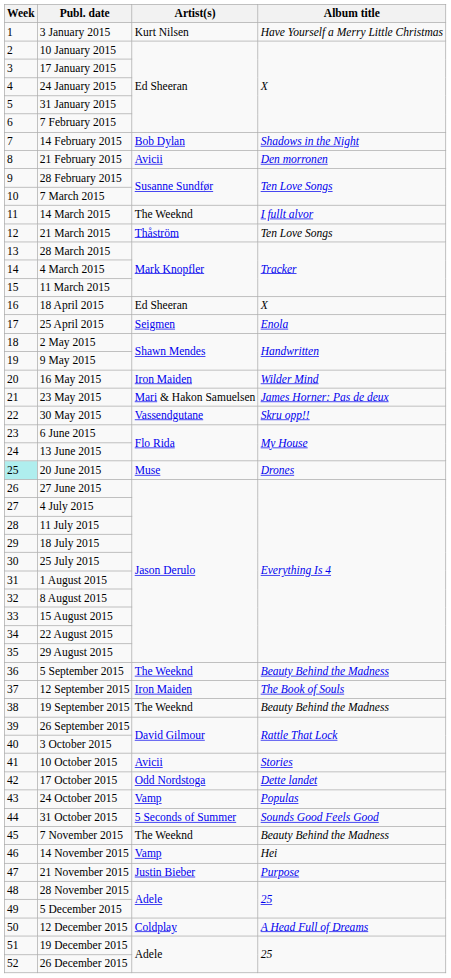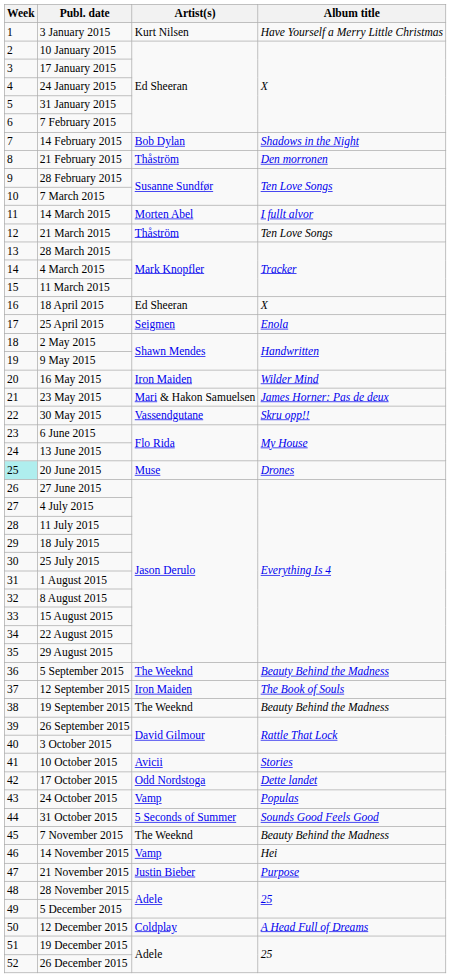 <table class="wikitable">
 <tr>
 <th>Week</th>
 <th>Publ. date</th>
 <th>Artist(s)</th>
 <th>Album title</th>
 </tr>
 <tr>
 <td>1</td>
 <td>3 January 2015</td>
 <td>Kurt Nilsen</td>
 <td><em>Have Yourself a Merry Little Christmas</em></td>
 </tr>
 <tr>
 <td>2</td>
 <td>10 January 2015</td>
 <td rowspan=5>Ed Sheeran</td>
 <td rowspan=5><em>X</em></td>
 </tr>
 <tr>
 <td>3</td>
 <td>17 January 2015</td>
 </tr>
 <tr>
 <td>4</td>
 <td>24 January 2015</td>
 </tr>
 <tr>
 <td>5</td>
 <td>31 January 2015</td>
 </tr>
 <tr>
 <td>6</td>
 <td>7 February 2015</td>
 </tr>
 <tr>
 <td>7</td>
 <td>14 February 2015</td>
 <td><a href='#'>Bob Dylan</a></td>
 <td><em><a href='#'>Shadows in the Night</a></em></td>
 </tr>
 <tr>
 <td>8</td>
 <td>21 February 2015</td>
-<td><a href='#'>Avicii</a></td>
+<td><a href='#'>Thåström</a></td>
 <td><em><a href='#'>Den morronen</a></em></td>
 </tr>
 <tr>
 <td>9</td>
 <td>28 February 2015</td>
 <td rowspan=2><a href='#'>Susanne Sundfør</a></td>
 <td rowspan=2><em><a href='#'>Ten Love Songs</a></em></td>
 </tr>
 <tr>
 <td>10</td>
 <td>7 March 2015</td>
 </tr>
 <tr>
 <td>11</td>
 <td>14 March 2015</td>
-<td>The Weeknd</td>
+<td><a href='#'>Morten Abel</a></td>
 <td><em><a href='#'>I fullt alvor</a></em></td>
 </tr>
 <tr>
 <td>12</td>
 <td>21 March 2015</td>
 <td><a href='#'>Thåström</a></td>
 <td><em>Ten Love Songs</em></td>
 </tr>
 <tr>
 <td>13</td>
 <td>28 March 2015</td>
 <td rowspan=3><a href='#'>Mark Knopfler</a></td>
 <td rowspan=3><em><a href='#'>Tracker</a></em></td>
 </tr>
 <tr>
 <td>14</td>
 <td>4 March 2015</td>
 </tr>
 <tr>
 <td>15</td>
 <td>11 March 2015</td>
 </tr>
 <tr>
 <td>16</td>
 <td>18 April 2015</td>
 <td>Ed Sheeran</td>
 <td><em>X</em></td>
 </tr>
 <tr>
 <td>17</td>
 <td>25 April 2015</td>
 <td><a href='#'>Seigmen</a></td>
 <td><em><a href='#'>Enola</a></em></td>
 </tr>
 <tr>
 <td>18</td>
 <td>2 May 2015</td>
 <td rowspan=2><a href='#'>Shawn Mendes</a></td>
 <td rowspan=2><em><a href='#'>Handwritten</a></em></td>
 </tr>
 <tr>
 <td>19</td>
 <td>9 May 2015</td>
 </tr>
 <tr>
 <td>20</td>
 <td>16 May 2015</td>
 <td><a href='#'>Iron Maiden</a></td>
 <td><em><a href='#'>Wilder Mind</a></em></td>
 </tr>
 <tr>
 <td>21</td>
 <td>23 May 2015</td>
 <td><a href='#'>Mari</a> & Hakon Samuelsen</td>
 <td><em><a href='#'>James Horner: Pas de deux</a></em></td>
 </tr>
 <tr>
 <td>22</td>
 <td>30 May 2015</td>
 <td><a href='#'>Vassendgutane</a></td>
 <td><em><a href='#'>Skru opp!!</a></em></td>
 </tr>
 <tr>
 <td>23</td>
 <td>6 June 2015</td>
 <td rowspan=2><a href='#'>Flo Rida</a></td>
 <td rowspan=2><em><a href='#'>My House</a></em></td>
 </tr>
 <tr>
 <td>24</td>
 <td>13 June 2015</td>
 </tr>
 <tr>
 <td style="background: paleturquoise;">25</td>
 <td>20 June 2015</td>
 <td><a href='#'>Muse</a></td>
 <td><em><a href='#'>Drones</a></em></td>
 </tr>
 <tr>
 <td>26</td>
 <td>27 June 2015</td>
 <td rowspan=10><a href='#'>Jason Derulo</a></td>
 <td rowspan=10><em><a href='#'>Everything Is 4</a></em></td>
 </tr>
 <tr>
 <td>27</td>
 <td>4 July 2015</td>
 </tr>
 <tr>
 <td>28</td>
 <td>11 July 2015</td>
 </tr>
 <tr>
 <td>29</td>
 <td>18 July 2015</td>
 </tr>
 <tr>
 <td>30</td>
 <td>25 July 2015</td>
 </tr>
 <tr>
 <td>31</td>
 <td>1 August 2015</td>
 </tr>
 <tr>
 <td>32</td>
 <td>8 August 2015</td>
 </tr>
 <tr>
 <td>33</td>
 <td>15 August 2015</td>
 </tr>
 <tr>
 <td>34</td>
 <td>22 August 2015</td>
 </tr>
 <tr>
 <td>35</td>
 <td>29 August 2015</td>
 </tr>
 <tr>
 <td>36</td>
 <td>5 September 2015</td>
 <td><a href='#'>The Weeknd</a></td>
 <td><em><a href='#'>Beauty Behind the Madness</a></em></td>
 </tr>
 <tr>
 <td>37</td>
 <td>12 September 2015</td>
 <td><a href='#'>Iron Maiden</a></td>
 <td><em><a href='#'>The Book of Souls</a></em></td>
 </tr>
 <tr>
 <td>38</td>
 <td>19 September 2015</td>
 <td>The Weeknd</td>
 <td><em>Beauty Behind the Madness</em></td>
 </tr>
 <tr>
 <td>39</td>
 <td>26 September 2015</td>
 <td rowspan=2><a href='#'>David Gilmour</a></td>
 <td rowspan=2><em><a href='#'>Rattle That Lock</a></em></td>
 </tr>
 <tr>
 <td>40</td>
 <td>3 October 2015</td>
 </tr>
 <tr>
 <td>41</td>
 <td>10 October 2015</td>
 <td><a href='#'>Avicii</a></td>
 <td><em><a href='#'>Stories</a></em></td>
 </tr>
 <tr>
 <td>42</td>
 <td>17 October 2015</td>
 <td><a href='#'>Odd Nordstoga</a></td>
 <td><em><a href='#'>Dette landet</a></em></td>
 </tr>
 <tr>
 <td>43</td>
 <td>24 October 2015</td>
 <td><a href='#'>Vamp</a></td>
 <td><em><a href='#'>Populas</a></em></td>
 </tr>
 <tr>
 <td>44</td>
 <td>31 October 2015</td>
 <td><a href='#'>5 Seconds of Summer</a></td>
 <td><em><a href='#'>Sounds Good Feels Good</a></em></td>
 </tr>
 <tr>
 <td>45</td>
 <td>7 November 2015</td>
 <td>The Weeknd</td>
 <td><em>Beauty Behind the Madness</em></td>
 </tr>
 <tr>
 <td>46</td>
 <td>14 November 2015</td>
 <td><a href='#'>Vamp</a></td>
 <td><em>Hei</em></td>
 </tr>
 <tr>
 <td>47</td>
 <td>21 November 2015</td>
 <td><a href='#'>Justin Bieber</a></td>
 <td><em><a href='#'>Purpose</a></em></td>
 </tr>
 <tr>
 <td>48</td>
 <td>28 November 2015</td>
 <td rowspan=2><a href='#'>Adele</a></td>
 <td rowspan=2><em><a href='#'>25</a></em></td>
 </tr>
 <tr>
 <td>49</td>
 <td>5 December 2015</td>
 </tr>
 <tr>
 <td>50</td>
 <td>12 December 2015</td>
 <td><a href='#'>Coldplay</a></td>
 <td><em><a href='#'>A Head Full of Dreams</a></em></td>
 </tr>
 <tr>
 <td>51</td>
 <td>19 December 2015</td>
 <td rowspan=2>Adele</td>
 <td rowspan=2><em>25</em></td>
 </tr>
 <tr>
 <td>52</td>
 <td>26 December 2015</td>
 </tr>
 </table>
